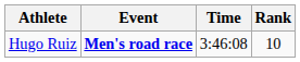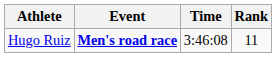 <table class=wikitable style=font-size:90%;text-align:center>
 <tr>
 <th>Athlete</th>
 <th>Event</th>
 <th>Time</th>
 <th>Rank</th>
 </tr>
 <tr>
 <td align=left><a href='#'>Hugo Ruiz</a></td>
 <td align=left><strong><a href='#'>Men's road race</a></strong></td>
 <td>3:46:08</td>
-<td>10</td>
+<td>11</td>
 </tr>
 </table>
